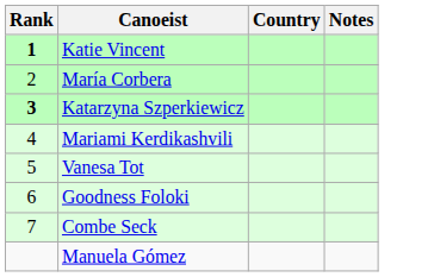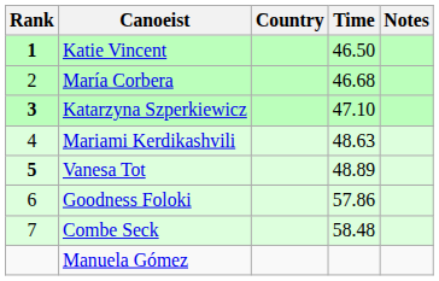 <table class="wikitable" style="text-align:center">
 <tr>
 <th>Rank</th>
 <th>Canoeist</th>
 <th>Country</th>
+<th>Time</th>
 <th>Notes</th>
 </tr>
 <tr bgcolor=bbffbb>
 <td><strong>1</strong></td>
 <td align="left"><a href='#'>Katie Vincent</a></td>
 <td align="left"></td>
+<td>46.50</td>
 <td></td>
 </tr>
 <tr bgcolor=bbffbb>
 <td>2</td>
 <td align="left"><a href='#'>María Corbera</a></td>
 <td align="left"></td>
+<td>46.68</td>
 <td></td>
 </tr>
 <tr bgcolor=bbffbb>
 <td><strong>3</strong></td>
 <td align="left"><a href='#'>Katarzyna Szperkiewicz</a></td>
 <td align="left"></td>
+<td>47.10</td>
 <td></td>
 </tr>
 <tr bgcolor=ddffdd>
 <td>4</td>
 <td align="left"><a href='#'>Mariami Kerdikashvili</a></td>
 <td align="left"></td>
+<td>48.63</td>
 <td></td>
 </tr>
 <tr bgcolor=ddffdd>
-<td>5</td>
+<td><strong>5</strong></td>
 <td align="left"><a href='#'>Vanesa Tot</a></td>
 <td align="left"></td>
+<td>48.89</td>
 <td></td>
 </tr>
 <tr bgcolor=ddffdd>
 <td>6</td>
 <td align="left"><a href='#'>Goodness Foloki</a></td>
 <td align="left"></td>
+<td>57.86</td>
 <td></td>
 </tr>
 <tr bgcolor=ddffdd>
 <td>7</td>
 <td align="left"><a href='#'>Combe Seck</a></td>
 <td align="left"></td>
+<td>58.48</td>
 <td></td>
 </tr>
 <tr>
 <td></td>
 <td align="left"><a href='#'>Manuela Gómez</a></td>
 <td align="left"></td>
 <td></td>
+<td></td>
 </tr>
 </table>
